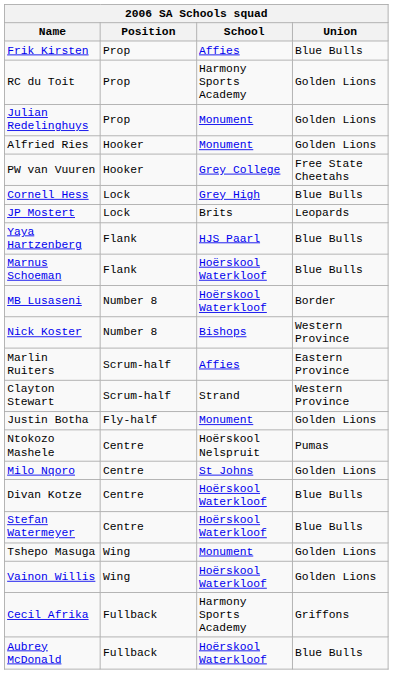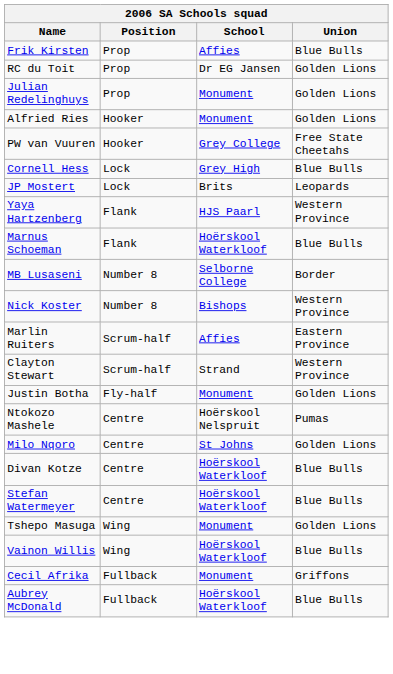 <table class="wikitable" style="text-align:left; width:50%">
 <tr>
 <th colspan="100%">2006 SA Schools squad</th>
 </tr>
 <tr>
 <th style="width:25%;">Name</th>
 <th style="width:25%;">Position</th>
 <th style="width:25%;">School</th>
 <th style="width:25%;">Union</th>
 </tr>
 <tr>
 <td><a href='#'>Frik Kirsten</a></td>
 <td>Prop</td>
 <td><a href='#'>Affies</a></td>
 <td>Blue Bulls</td>
 </tr>
 <tr>
 <td>RC du Toit</td>
 <td>Prop</td>
-<td>Harmony Sports Academy</td>
+<td>Dr EG Jansen</td>
 <td>Golden Lions</td>
 </tr>
 <tr>
 <td><a href='#'>Julian Redelinghuys</a></td>
 <td>Prop</td>
 <td><a href='#'>Monument</a></td>
 <td>Golden Lions</td>
 </tr>
 <tr>
 <td>Alfried Ries</td>
 <td>Hooker</td>
 <td><a href='#'>Monument</a></td>
 <td>Golden Lions</td>
 </tr>
 <tr>
 <td>PW van Vuuren</td>
 <td>Hooker</td>
 <td><a href='#'>Grey College</a></td>
 <td>Free State Cheetahs</td>
 </tr>
 <tr>
 <td><a href='#'>Cornell Hess</a></td>
 <td>Lock</td>
 <td><a href='#'>Grey High</a></td>
 <td>Blue Bulls</td>
 </tr>
 <tr>
 <td><a href='#'>JP Mostert</a></td>
 <td>Lock</td>
 <td>Brits</td>
 <td>Leopards</td>
 </tr>
 <tr>
 <td><a href='#'>Yaya Hartzenberg</a></td>
 <td>Flank</td>
 <td><a href='#'>HJS Paarl</a></td>
-<td>Blue Bulls</td>
+<td>Western Province</td>
 </tr>
 <tr>
 <td><a href='#'>Marnus Schoeman</a></td>
 <td>Flank</td>
 <td><a href='#'>Hoërskool Waterkloof</a></td>
 <td>Blue Bulls</td>
 </tr>
 <tr>
 <td><a href='#'>MB Lusaseni</a></td>
 <td>Number 8</td>
-<td><a href='#'>Hoërskool Waterkloof</a></td>
+<td><a href='#'>Selborne College</a></td>
 <td>Border</td>
 </tr>
 <tr>
 <td><a href='#'>Nick Koster</a></td>
 <td>Number 8</td>
 <td><a href='#'>Bishops</a></td>
 <td>Western Province</td>
 </tr>
 <tr>
 <td>Marlin Ruiters</td>
 <td>Scrum-half</td>
 <td><a href='#'>Affies</a></td>
 <td>Eastern Province</td>
 </tr>
 <tr>
 <td>Clayton Stewart</td>
 <td>Scrum-half</td>
 <td>Strand</td>
 <td>Western Province</td>
 </tr>
 <tr>
 <td>Justin Botha</td>
 <td>Fly-half</td>
 <td><a href='#'>Monument</a></td>
 <td>Golden Lions</td>
 </tr>
 <tr>
 <td>Ntokozo Mashele</td>
 <td>Centre</td>
 <td>Hoërskool Nelspruit</td>
 <td>Pumas</td>
 </tr>
 <tr>
 <td><a href='#'>Milo Nqoro</a></td>
 <td>Centre</td>
 <td><a href='#'>St Johns</a></td>
 <td>Golden Lions</td>
 </tr>
 <tr>
 <td>Divan Kotze</td>
 <td>Centre</td>
 <td><a href='#'>Hoërskool Waterkloof</a></td>
 <td>Blue Bulls</td>
 </tr>
 <tr>
 <td><a href='#'>Stefan Watermeyer</a></td>
 <td>Centre</td>
 <td><a href='#'>Hoërskool Waterkloof</a></td>
 <td>Blue Bulls</td>
 </tr>
 <tr>
 <td>Tshepo Masuga</td>
 <td>Wing</td>
 <td><a href='#'>Monument</a></td>
 <td>Golden Lions</td>
 </tr>
 <tr>
 <td><a href='#'>Vainon Willis</a></td>
 <td>Wing</td>
 <td><a href='#'>Hoërskool Waterkloof</a></td>
-<td>Golden Lions</td>
+<td>Blue Bulls</td>
 </tr>
 <tr>
 <td><a href='#'>Cecil Afrika</a></td>
 <td>Fullback</td>
-<td>Harmony Sports Academy</td>
+<td><a href='#'>Monument</a></td>
 <td>Griffons</td>
 </tr>
 <tr>
 <td><a href='#'>Aubrey McDonald</a></td>
 <td>Fullback</td>
 <td><a href='#'>Hoërskool Waterkloof</a></td>
 <td>Blue Bulls</td>
 </tr>
 </table>
